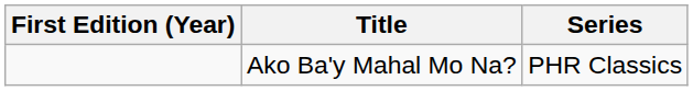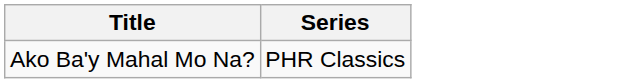 <table class="wikitable sortable">
 <tr>
-<th>First Edition (Year)</th>
 <th>Title</th>
 <th>Series</th>
 </tr>
 <tr>
-<td></td>
 <td>Ako Ba'y Mahal Mo Na?</td>
 <td>PHR Classics</td>
 </tr>
 </table>
